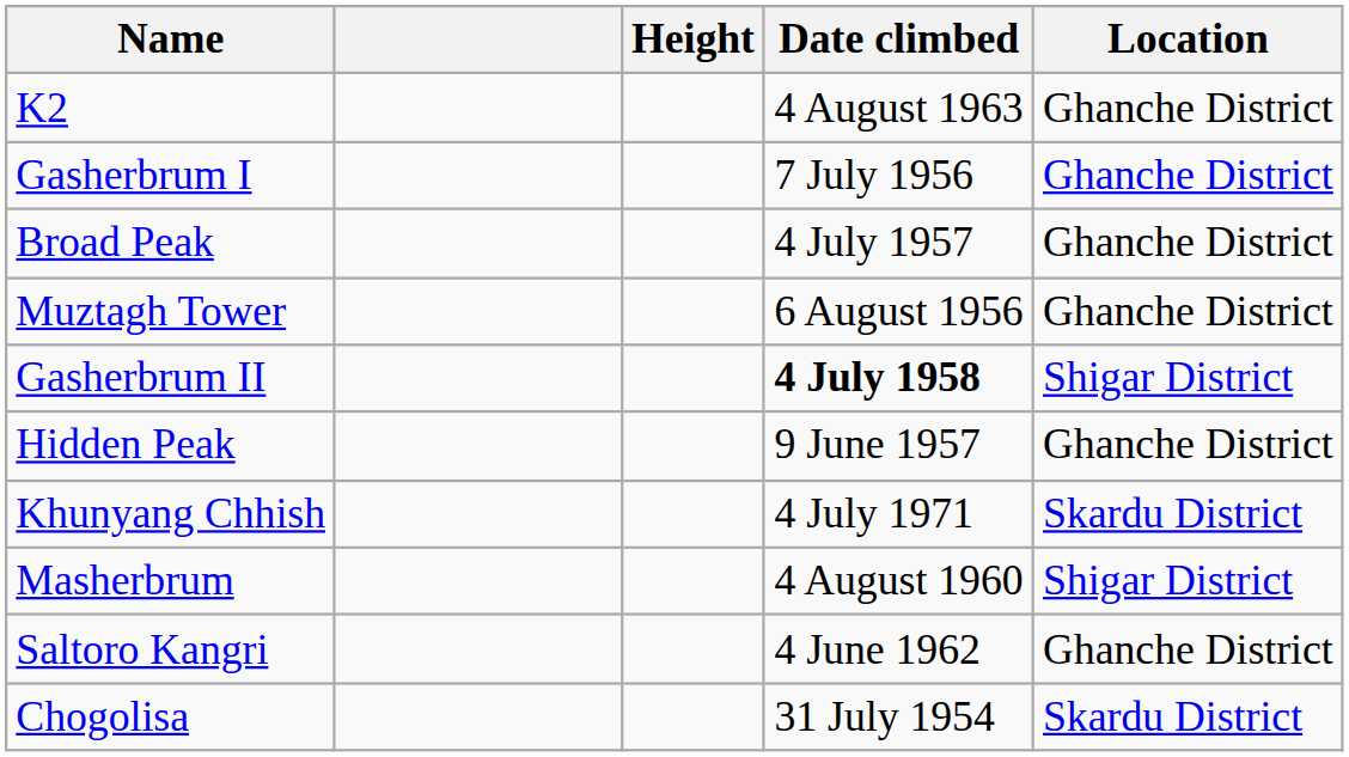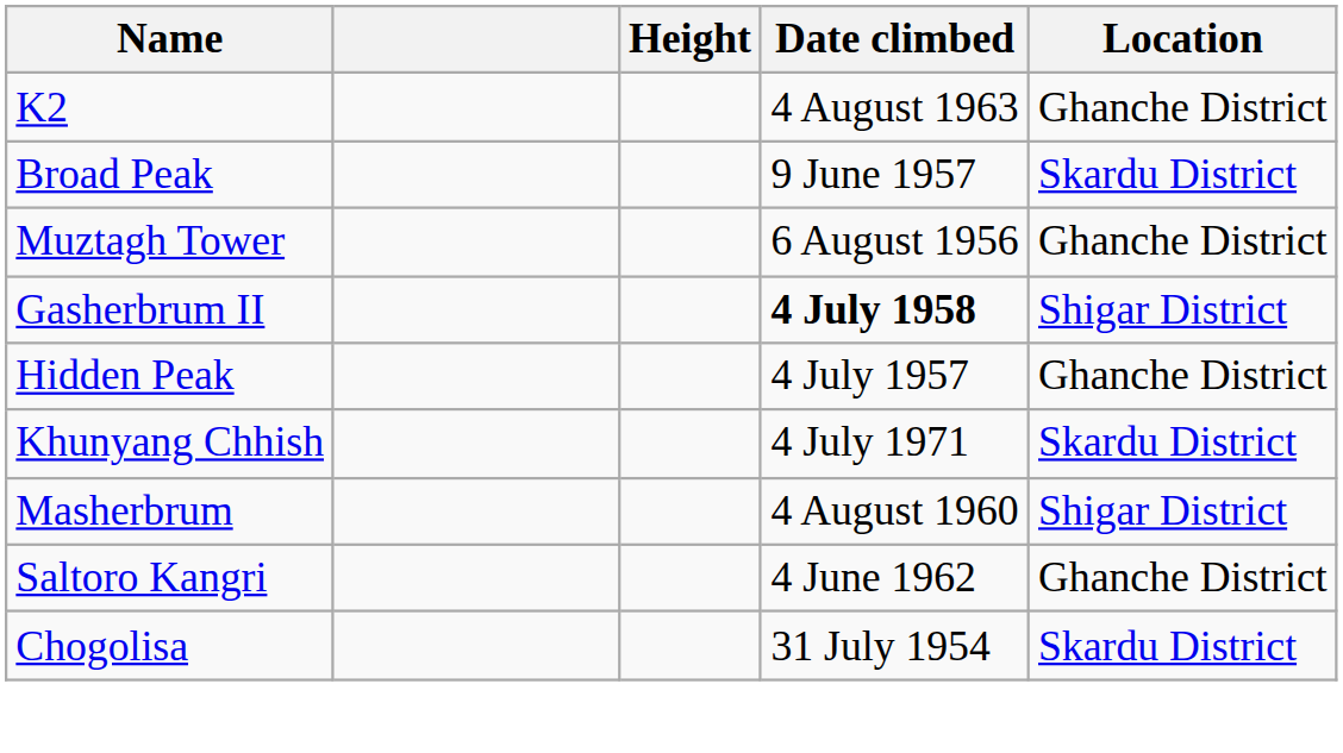 <table class="wikitable sortable">
 <tr>
 <th>Name</th>
 <th></th>
 <th>Height</th>
 <th>Date climbed</th>
 <th>Location</th>
 </tr>
 <tr>
 <td><a href='#'>K2</a></td>
 <td style="min-width:100px"></td>
 <td></td>
 <td>4 August 1963</td>
 <td>Ghanche District</td>
 </tr>
 <tr>
-<td><a href='#'>Gasherbrum I</a></td>
-<td></td>
-<td></td>
-<td>7 July 1956</td>
-<td><a href='#'>Ghanche District</a></td>
-</tr>
-<tr>
 <td><a href='#'>Broad Peak</a></td>
 <td></td>
 <td></td>
-<td>4 July 1957</td>
-<td>Ghanche District</td>
+<td>9 June 1957</td>
+<td><a href='#'>Skardu District</a></td>
 </tr>
 <tr>
 <td><a href='#'>Muztagh Tower</a></td>
 <td></td>
 <td></td>
 <td>6 August 1956</td>
 <td>Ghanche District</td>
 </tr>
 <tr>
 <td><a href='#'>Gasherbrum II</a></td>
 <td></td>
 <td></td>
 <td><strong>4 July 1958</strong></td>
 <td><a href='#'>Shigar District</a></td>
 </tr>
 <tr>
 <td><a href='#'>Hidden Peak</a></td>
 <td></td>
 <td></td>
-<td>9 June 1957</td>
+<td>4 July 1957</td>
 <td>Ghanche District</td>
 </tr>
 <tr>
 <td><a href='#'>Khunyang Chhish</a></td>
 <td></td>
 <td></td>
 <td>4 July 1971</td>
 <td><a href='#'>Skardu District</a></td>
 </tr>
 <tr>
 <td><a href='#'>Masherbrum</a></td>
 <td></td>
 <td></td>
 <td>4 August 1960</td>
 <td><a href='#'>Shigar District</a></td>
 </tr>
 <tr>
 <td><a href='#'>Saltoro Kangri</a></td>
 <td></td>
 <td></td>
 <td>4 June 1962</td>
 <td>Ghanche District</td>
 </tr>
 <tr>
 <td><a href='#'>Chogolisa</a></td>
 <td></td>
 <td></td>
 <td>31 July 1954</td>
 <td><a href='#'>Skardu District</a></td>
 </tr>
 </table>
